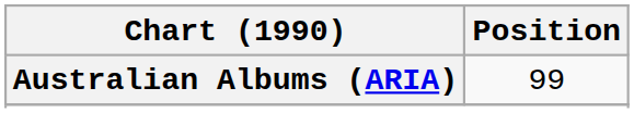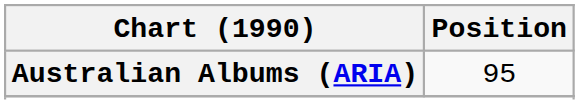 <table class="wikitable sortable plainrowheaders">
 <tr>
 <th>Chart (1990)</th>
 <th>Position</th>
 </tr>
 <tr>
 <th scope="row">Australian Albums (<a href='#'>ARIA</a>)</th>
-<td align="center">99</td>
+<td align="center">95</td>
 </tr>
 <tr>
 </tr>
 <tr>
 </tr>
 </table>
